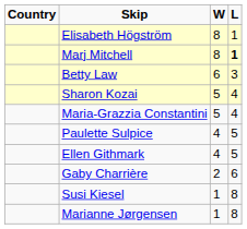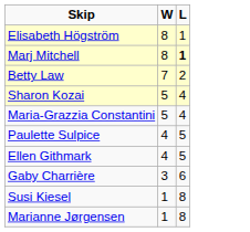 <table class="wikitable">
 <tr align=center>
-<td><strong>Country</strong></td>
 <td><strong>Skip</strong></td>
 <td><strong>W</strong></td>
 <td><strong>L</strong></td>
 </tr>
 <tr bgcolor=#ffffcc>
-<td></td>
 <td><a href='#'>Elisabeth Högström</a></td>
 <td>8</td>
 <td>1</td>
 </tr>
 <tr bgcolor=#ffffcc>
-<td></td>
 <td><a href='#'>Marj Mitchell</a></td>
 <td>8</td>
 <td><strong>1</strong></td>
 </tr>
 <tr bgcolor=#ffffcc>
-<td></td>
 <td><a href='#'>Betty Law</a></td>
-<td>6</td>
-<td>3</td>
+<td>7</td>
+<td>2</td>
 </tr>
 <tr bgcolor=#ffffcc>
-<td></td>
 <td><a href='#'>Sharon Kozai</a></td>
 <td>5</td>
 <td>4</td>
 </tr>
 <tr>
-<td></td>
 <td><a href='#'>Maria-Grazzia Constantini</a></td>
 <td>5</td>
 <td>4</td>
 </tr>
 <tr>
-<td></td>
 <td><a href='#'>Paulette Sulpice</a></td>
 <td>4</td>
 <td>5</td>
 </tr>
 <tr>
-<td></td>
 <td><a href='#'>Ellen Githmark</a></td>
 <td>4</td>
 <td>5</td>
 </tr>
 <tr>
-<td></td>
 <td><a href='#'>Gaby Charrière</a></td>
-<td>2</td>
+<td>3</td>
 <td>6</td>
 </tr>
 <tr>
-<td></td>
 <td><a href='#'>Susi Kiesel</a></td>
 <td>1</td>
 <td>8</td>
 </tr>
 <tr>
-<td></td>
 <td><a href='#'>Marianne Jørgensen</a></td>
 <td>1</td>
 <td>8</td>
 </tr>
 </table>
